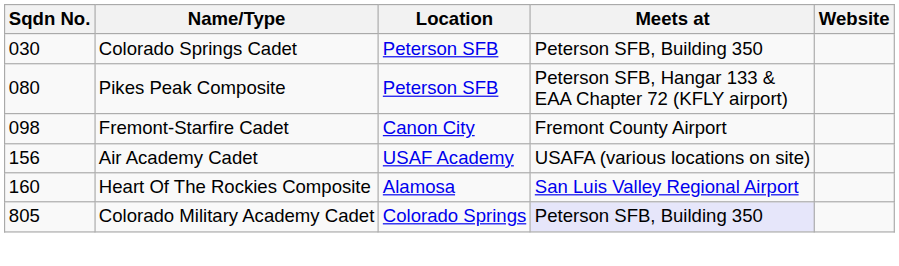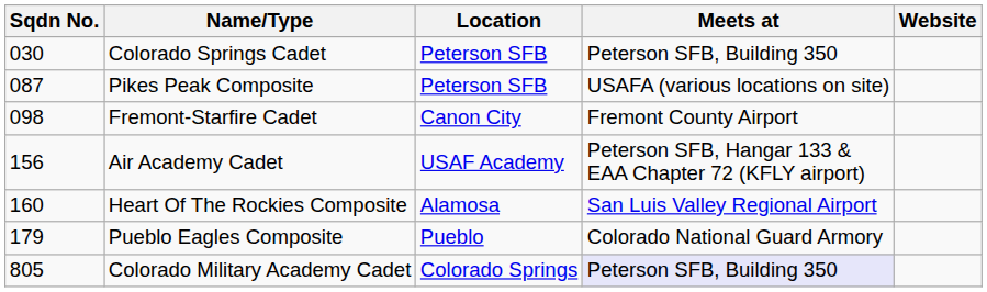 <table class="wikitable">
 <tr>
 <th>Sqdn No.</th>
 <th>Name/Type</th>
 <th>Location</th>
 <th>Meets at</th>
 <th>Website</th>
 </tr>
 <tr>
 <td>030</td>
 <td>Colorado Springs Cadet</td>
 <td><a href='#'>Peterson SFB</a></td>
 <td>Peterson SFB, Building 350</td>
 <td><br></td>
 </tr>
 <tr>
-<td>080</td>
+<td>087</td>
 <td>Pikes Peak Composite</td>
 <td><a href='#'>Peterson SFB</a></td>
-<td>Peterson SFB, Hangar 133 &<br>EAA Chapter 72 (KFLY airport)</td>
+<td>USAFA (various locations on site)</td>
 <td><br></td>
 </tr>
 <tr>
 <td>098</td>
 <td>Fremont-Starfire Cadet</td>
 <td><a href='#'>Canon City</a></td>
 <td>Fremont County Airport</td>
 <td><br></td>
 </tr>
 <tr>
 <td>156</td>
 <td>Air Academy Cadet</td>
 <td><a href='#'>USAF Academy</a></td>
-<td>USAFA (various locations on site)</td>
+<td>Peterson SFB, Hangar 133 &<br>EAA Chapter 72 (KFLY airport)</td>
 <td><br></td>
 </tr>
 <tr>
 <td>160</td>
 <td>Heart Of The Rockies Composite</td>
 <td><a href='#'>Alamosa</a></td>
 <td><a href='#'>San Luis Valley Regional Airport</a></td>
 <td><br></td>
 </tr>
 <tr>
+<td>179</td>
+<td>Pueblo Eagles Composite</td>
+<td><a href='#'>Pueblo</a></td>
+<td>Colorado National Guard Armory</td>
+<td><br></td>
+</tr>
+<tr>
 <td>805</td>
 <td>Colorado Military Academy Cadet</td>
 <td><a href='#'>Colorado Springs</a></td>
 <td style="background: lavender;">Peterson SFB, Building 350</td>
 <td></td>
 </tr>
 </table>
